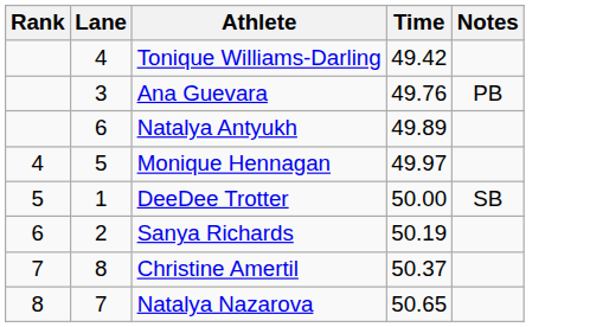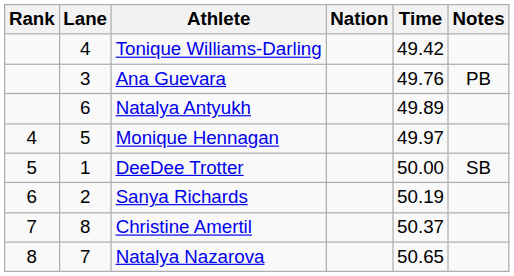 <table class="wikitable sortable" style="text-align:center">
 <tr>
 <th>Rank</th>
 <th>Lane</th>
 <th>Athlete</th>
+<th>Nation</th>
 <th>Time</th>
 <th>Notes</th>
 </tr>
 <tr>
 <td></td>
 <td>4</td>
 <td align=left><a href='#'>Tonique Williams-Darling</a></td>
+<td align=left></td>
 <td>49.42</td>
 <td></td>
 </tr>
 <tr>
 <td></td>
 <td>3</td>
 <td align=left><a href='#'>Ana Guevara</a></td>
+<td align=left></td>
 <td>49.76</td>
 <td>PB</td>
 </tr>
 <tr>
 <td></td>
 <td>6</td>
 <td align=left><a href='#'>Natalya Antyukh</a></td>
+<td align=left></td>
 <td>49.89</td>
 <td></td>
 </tr>
 <tr>
 <td>4</td>
 <td>5</td>
 <td align=left><a href='#'>Monique Hennagan</a></td>
+<td align=left></td>
 <td>49.97</td>
 <td></td>
 </tr>
 <tr>
 <td>5</td>
 <td>1</td>
 <td align=left><a href='#'>DeeDee Trotter</a></td>
+<td align=left></td>
 <td>50.00</td>
 <td>SB</td>
 </tr>
 <tr>
 <td>6</td>
 <td>2</td>
 <td align=left><a href='#'>Sanya Richards</a></td>
+<td align=left></td>
 <td>50.19</td>
 <td></td>
 </tr>
 <tr>
 <td>7</td>
 <td>8</td>
 <td align=left><a href='#'>Christine Amertil</a></td>
+<td align=left></td>
 <td>50.37</td>
 <td></td>
 </tr>
 <tr>
 <td>8</td>
 <td>7</td>
 <td align=left><a href='#'>Natalya Nazarova</a></td>
+<td align=left></td>
 <td>50.65</td>
 <td></td>
 </tr>
 </table>
